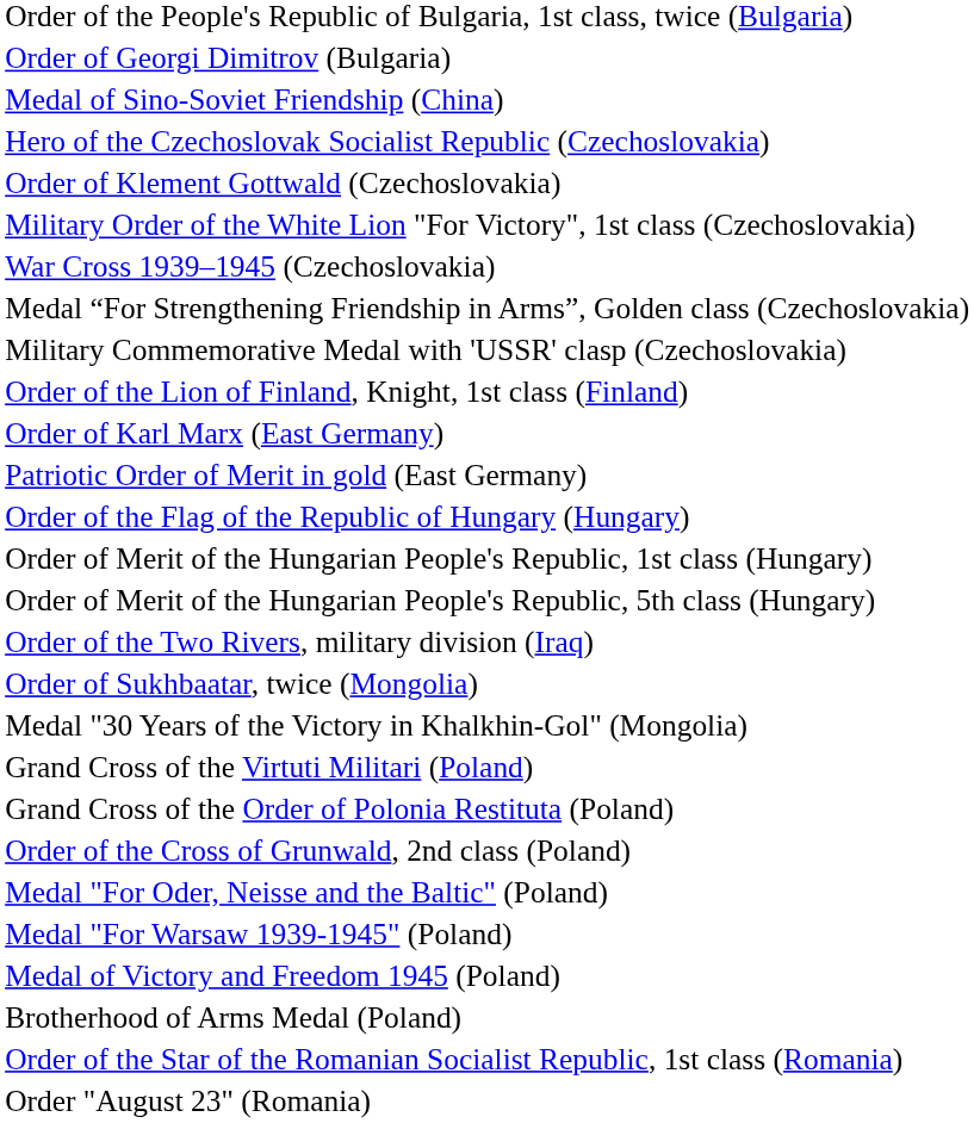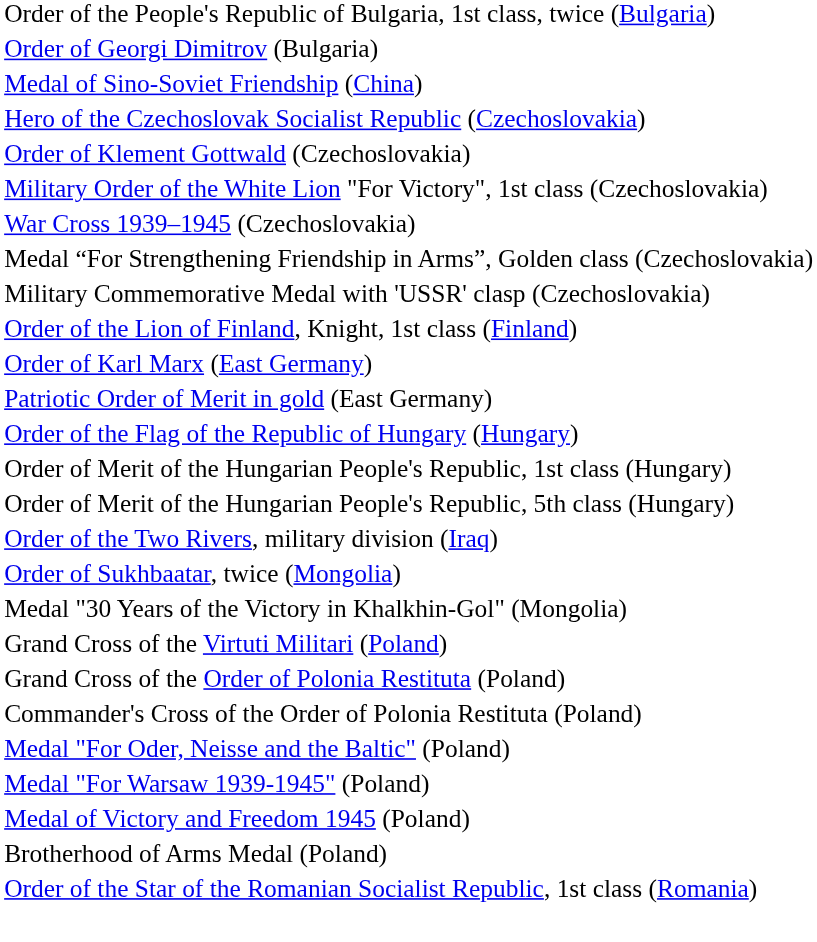 <table>
 <tr>
 <td></td>
 <td>Order of the People's Republic of Bulgaria, 1st class, twice (<a href='#'>Bulgaria</a>)</td>
 </tr>
 <tr>
 <td></td>
 <td><a href='#'>Order of Georgi Dimitrov</a> (Bulgaria)</td>
 </tr>
 <tr>
 <td></td>
 <td><a href='#'>Medal of Sino-Soviet Friendship</a> (<a href='#'>China</a>)</td>
 </tr>
 <tr>
 <td></td>
 <td><a href='#'>Hero of the Czechoslovak Socialist Republic</a> (<a href='#'>Czechoslovakia</a>)</td>
 </tr>
 <tr>
 <td></td>
 <td><a href='#'>Order of Klement Gottwald</a> (Czechoslovakia)</td>
 </tr>
 <tr>
 <td></td>
 <td><a href='#'>Military Order of the White Lion</a> "For Victory", 1st class (Czechoslovakia)</td>
 </tr>
 <tr>
 <td></td>
 <td><a href='#'>War Cross 1939–1945</a> (Czechoslovakia)</td>
 </tr>
 <tr>
 <td></td>
 <td>Medal “For Strengthening Friendship in Arms”, Golden class (Czechoslovakia)</td>
 </tr>
 <tr>
 <td></td>
 <td>Military Commemorative Medal with 'USSR' clasp (Czechoslovakia)</td>
 </tr>
 <tr>
 <td></td>
 <td><a href='#'>Order of the Lion of Finland</a>, Knight, 1st class (<a href='#'>Finland</a>)</td>
 </tr>
 <tr>
 <td></td>
 <td><a href='#'>Order of Karl Marx</a> (<a href='#'>East Germany</a>)</td>
 </tr>
 <tr>
 <td></td>
 <td><a href='#'>Patriotic Order of Merit in gold</a> (East Germany)</td>
 </tr>
 <tr>
 <td></td>
 <td><a href='#'>Order of the Flag of the Republic of Hungary</a> (<a href='#'>Hungary</a>)</td>
 </tr>
 <tr>
 <td></td>
 <td>Order of Merit of the Hungarian People's Republic, 1st class (Hungary)</td>
 </tr>
 <tr>
 <td></td>
 <td>Order of Merit of the Hungarian People's Republic, 5th class (Hungary)</td>
 </tr>
 <tr>
 <td></td>
 <td><a href='#'>Order of the Two Rivers</a>, military division (<a href='#'>Iraq</a>)</td>
 </tr>
 <tr>
 <td></td>
 <td><a href='#'>Order of Sukhbaatar</a>, twice (<a href='#'>Mongolia</a>)</td>
 </tr>
 <tr>
 <td></td>
 <td>Medal "30 Years of the Victory in Khalkhin-Gol" (Mongolia)</td>
 </tr>
 <tr>
 <td></td>
 <td>Grand Cross of the <a href='#'>Virtuti Militari</a> (<a href='#'>Poland</a>)</td>
 </tr>
 <tr>
 <td></td>
 <td>Grand Cross of the <a href='#'>Order of Polonia Restituta</a> (Poland)</td>
 </tr>
 <tr>
 <td></td>
-<td><a href='#'>Order of the Cross of Grunwald</a>, 2nd class (Poland)</td>
+<td>Commander's Cross of the Order of Polonia Restituta (Poland)</td>
 </tr>
 <tr>
 <td></td>
 <td><a href='#'>Medal "For Oder, Neisse and the Baltic"</a> (Poland)</td>
 </tr>
 <tr>
 <td></td>
 <td><a href='#'>Medal "For Warsaw 1939-1945"</a> (Poland)</td>
 </tr>
 <tr>
 <td></td>
 <td><a href='#'>Medal of Victory and Freedom 1945</a> (Poland)</td>
 </tr>
 <tr>
 <td></td>
 <td>Brotherhood of Arms Medal (Poland)</td>
 </tr>
 <tr>
 <td></td>
 <td><a href='#'>Order of the Star of the Romanian Socialist Republic</a>, 1st class (<a href='#'>Romania</a>)</td>
 </tr>
 <tr>
-<td></td>
-<td>Order "August 23" (Romania)</td>
-</tr>
-<tr>
 </tr>
 </table>
